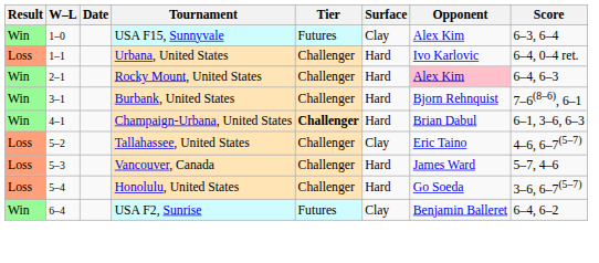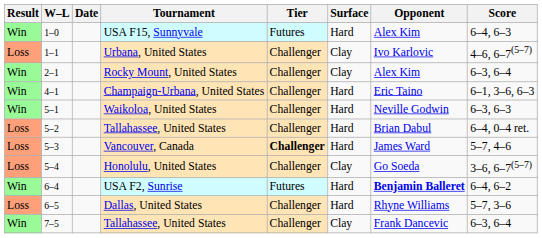 <table class="sortable wikitable">
 <tr>
 <th>Result</th>
 <th class="unsortable">W–L</th>
 <th>Date</th>
 <th>Tournament</th>
 <th>Tier</th>
 <th>Surface</th>
 <th>Opponent</th>
 <th class="unsortable">Score</th>
 </tr>
 <tr>
 <td style="background:#98fb98;">Win</td>
 <td><small>1–0</small></td>
 <td></td>
 <td style="background:#cffcff;">USA F15, <a href='#'>Sunnyvale</a></td>
 <td style="background:#cffcff;">Futures</td>
-<td>Clay</td>
+<td>Hard</td>
 <td> <a href='#'>Alex Kim</a></td>
-<td>6–3, 6–4</td>
+<td>6–4, 6–3</td>
 </tr>
 <tr>
 <td style="background:#ffa07a;">Loss</td>
 <td><small>1–1</small></td>
 <td></td>
 <td style="background:moccasin;"><a href='#'>Urbana</a>, United States</td>
 <td style="background:moccasin;">Challenger</td>
-<td>Hard</td>
+<td>Clay</td>
 <td> <a href='#'>Ivo Karlovic</a></td>
-<td>6–4, 0–4 ret.</td>
+<td>4–6, 6–7<sup>(5–7)</sup></td>
 </tr>
 <tr>
 <td style="background:#98fb98;">Win</td>
 <td><small>2–1</small></td>
 <td></td>
 <td style="background:moccasin;"><a href='#'>Rocky Mount</a>, United States</td>
 <td style="background:moccasin;">Challenger</td>
-<td>Hard</td>
-<td style="background: pink;"> <a href='#'>Alex Kim</a></td>
-<td>6–4, 6–3</td>
-</tr>
-<tr>
-<td style="background:#98fb98;">Win</td>
-<td><small>3–1</small></td>
-<td></td>
-<td style="background:moccasin;"><a href='#'>Burbank</a>, United States</td>
-<td style="background:moccasin;">Challenger</td>
-<td>Hard</td>
-<td> <a href='#'>Bjorn Rehnquist</a></td>
-<td>7–6<sup>(8–6)</sup>, 6–1</td>
+<td>Clay</td>
+<td> <a href='#'>Alex Kim</a></td>
+<td>6–3, 6–4</td>
 </tr>
 <tr>
 <td style="background:#98fb98;">Win</td>
 <td><small>4–1</small></td>
 <td></td>
 <td style="background:moccasin;"><a href='#'>Champaign-Urbana</a>, United States</td>
-<td style="background:moccasin;"><strong>Challenger</strong></td>
+<td style="background:moccasin;">Challenger</td>
 <td>Hard</td>
-<td> <a href='#'>Brian Dabul</a></td>
+<td> <a href='#'>Eric Taino</a></td>
 <td>6–1, 3–6, 6–3</td>
+</tr>
+<tr>
+<td style="background:#98fb98;">Win</td>
+<td><small>5–1</small></td>
+<td></td>
+<td style="background:moccasin;"><a href='#'>Waikoloa</a>, United States</td>
+<td style="background:moccasin;">Challenger</td>
+<td>Hard</td>
+<td> <a href='#'>Neville Godwin</a></td>
+<td>6–3, 6–3</td>
 </tr>
 <tr>
 <td style="background:#ffa07a;">Loss</td>
 <td><small>5–2</small></td>
 <td></td>
 <td style="background:moccasin;"><a href='#'>Tallahassee</a>, United States</td>
 <td style="background:moccasin;">Challenger</td>
-<td>Clay</td>
-<td> <a href='#'>Eric Taino</a></td>
-<td>4–6, 6–7<sup>(5–7)</sup></td>
+<td>Hard</td>
+<td> <a href='#'>Brian Dabul</a></td>
+<td>6–4, 0–4 ret.</td>
 </tr>
 <tr>
 <td style="background:#ffa07a;">Loss</td>
 <td><small>5–3</small></td>
 <td></td>
 <td style="background:moccasin;"><a href='#'>Vancouver</a>, Canada</td>
-<td style="background:moccasin;">Challenger</td>
+<td style="background:moccasin;"><strong>Challenger</strong></td>
 <td>Hard</td>
 <td> <a href='#'>James Ward</a></td>
 <td>5–7, 4–6</td>
 </tr>
 <tr>
 <td style="background:#ffa07a;">Loss</td>
 <td><small>5–4</small></td>
 <td></td>
 <td style="background:moccasin;"><a href='#'>Honolulu</a>, United States</td>
 <td style="background:moccasin;">Challenger</td>
-<td>Hard</td>
+<td>Clay</td>
 <td> <a href='#'>Go Soeda</a></td>
 <td>3–6, 6–7<sup>(5–7)</sup></td>
 </tr>
 <tr>
 <td style="background:#98fb98;">Win</td>
 <td><small>6–4</small></td>
 <td></td>
 <td style="background:#cffcff;">USA F2, <a href='#'>Sunrise</a></td>
 <td style="background:#cffcff;">Futures</td>
-<td>Clay</td>
-<td> <a href='#'>Benjamin Balleret</a></td>
+<td>Hard</td>
+<td><strong> <a href='#'>Benjamin Balleret</a></strong></td>
 <td>6–4, 6–2</td>
 </tr>
+<tr>
+<td style="background:#ffa07a;">Loss</td>
+<td><small>6–5</small></td>
+<td></td>
+<td style="background:moccasin;"><a href='#'>Dallas</a>, United States</td>
+<td style="background:moccasin;">Challenger</td>
+<td>Hard</td>
+<td> <a href='#'>Rhyne Williams</a></td>
+<td>5–7, 3–6</td>
+</tr>
+<tr>
+<td style="background:#98fb98;">Win</td>
+<td><small>7–5</small></td>
+<td></td>
+<td style="background:moccasin;"><a href='#'>Tallahassee</a>, United States</td>
+<td style="background:moccasin;">Challenger</td>
+<td>Clay</td>
+<td> <a href='#'>Frank Dancevic</a></td>
+<td>6–3, 6–4</td>
+</tr>
 </table>
